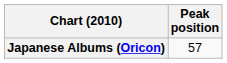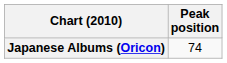 <table class="wikitable plainrowheaders" style="text-align:center">
 <tr>
 <th>Chart (2010)</th>
 <th>Peak<br>position</th>
 </tr>
 <tr>
 <th scope="row">Japanese Albums (<a href='#'>Oricon</a>)</th>
-<td style="text-align:center;">57</td>
+<td style="text-align:center;">74</td>
 </tr>
 </table>
